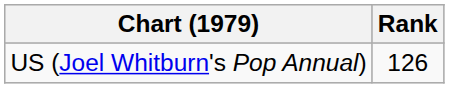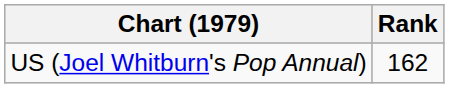 <table class="wikitable">
 <tr>
 <th>Chart (1979)</th>
 <th style="text-align:center;">Rank</th>
 </tr>
 <tr>
 <td>US (<a href='#'>Joel Whitburn</a>'s <em>Pop Annual</em>)</td>
-<td style="text-align:center;">126</td>
+<td style="text-align:center;">162</td>
 </tr>
 </table>
